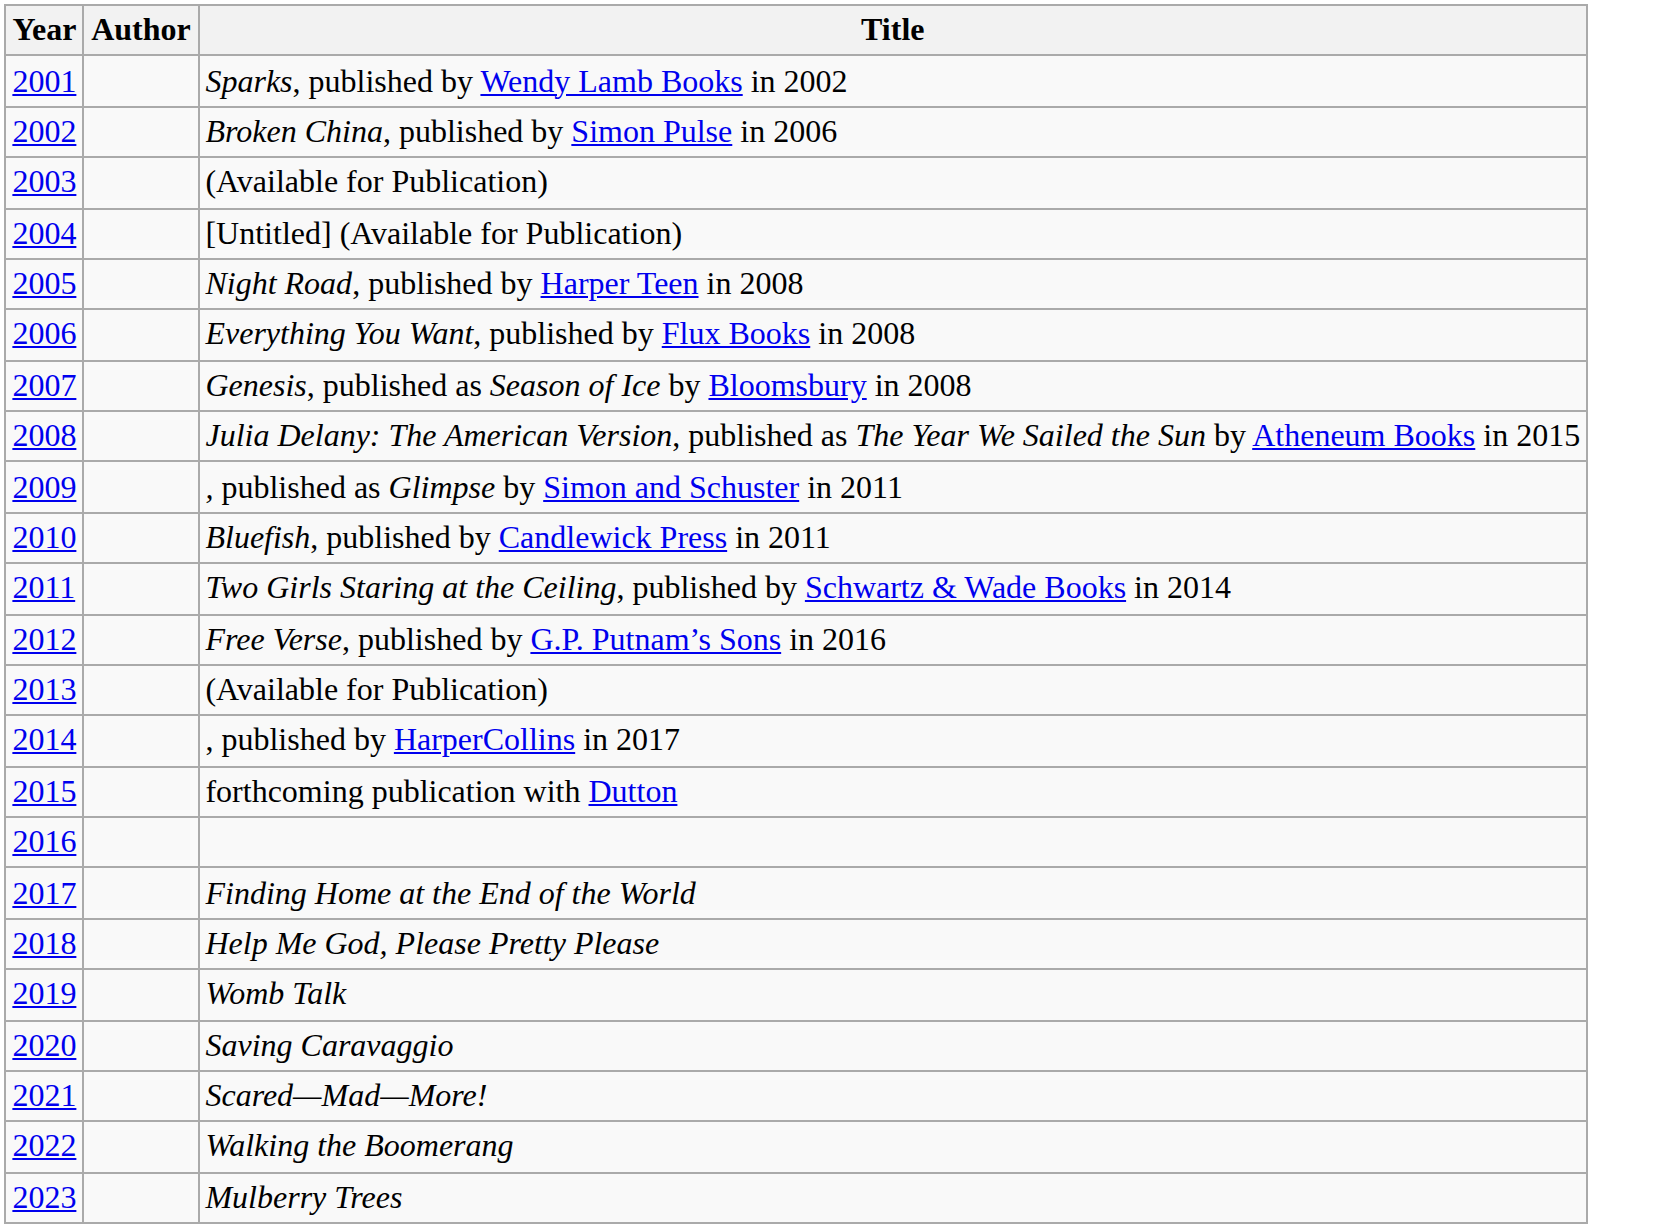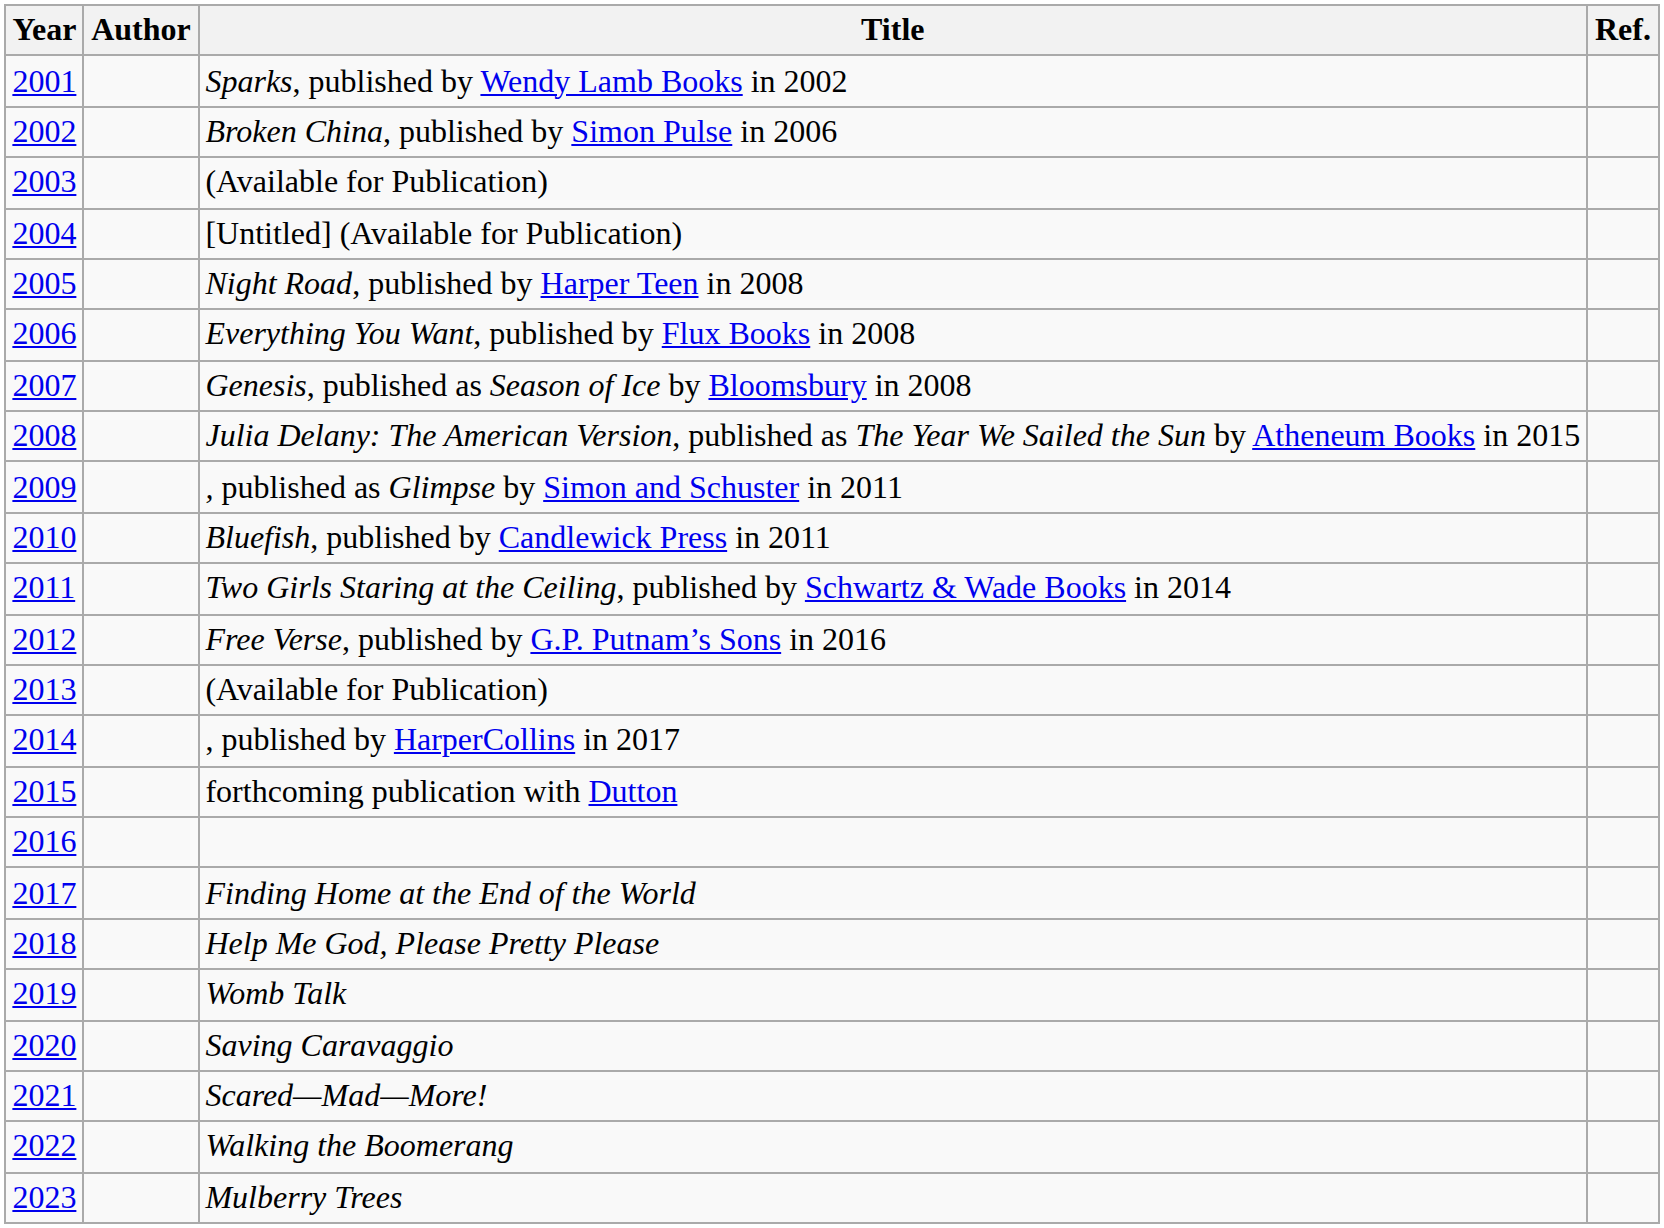 <table class="wikitable sortable mw-collapsible">
 <tr>
 <th>Year</th>
 <th>Author</th>
 <th>Title</th>
+<th>Ref.</th>
 </tr>
 <tr>
 <td><a href='#'>2001</a></td>
 <td></td>
 <td><em>Sparks</em>, published by <a href='#'>Wendy Lamb Books</a> in 2002</td>
+<td></td>
 </tr>
 <tr>
 <td><a href='#'>2002</a></td>
 <td></td>
 <td><em>Broken China</em>, published by <a href='#'>Simon Pulse</a> in 2006</td>
+<td></td>
 </tr>
 <tr>
 <td><a href='#'>2003</a></td>
 <td></td>
 <td><em></em>  (Available for Publication)</td>
+<td></td>
 </tr>
 <tr>
 <td><a href='#'>2004</a></td>
 <td></td>
 <td>[Untitled] (Available for Publication)</td>
+<td></td>
 </tr>
 <tr>
 <td><a href='#'>2005</a></td>
 <td></td>
 <td><em>Night Road</em>, published by  <a href='#'>Harper Teen</a> in 2008</td>
+<td></td>
 </tr>
 <tr>
 <td><a href='#'>2006</a></td>
 <td></td>
 <td><em>Everything You Want</em>, published by <a href='#'>Flux Books</a> in 2008</td>
+<td></td>
 </tr>
 <tr>
 <td><a href='#'>2007</a></td>
 <td></td>
 <td><em>Genesis</em>, published as <em>Season of Ice</em> by <a href='#'>Bloomsbury</a> in  2008</td>
+<td></td>
 </tr>
 <tr>
 <td><a href='#'>2008</a></td>
 <td></td>
 <td><em>Julia Delany: The American Version</em>, published as <em>The Year We Sailed the Sun</em> by <a href='#'>Atheneum Books</a> in 2015</td>
+<td></td>
 </tr>
 <tr>
 <td><a href='#'>2009</a></td>
 <td></td>
 <td><em>,</em> published as <em>Glimpse</em> by <a href='#'>Simon and Schuster</a> in 2011</td>
+<td></td>
 </tr>
 <tr>
 <td><a href='#'>2010</a></td>
 <td></td>
 <td><em>Bluefish</em>, published by <a href='#'>Candlewick Press</a> in 2011</td>
+<td></td>
 </tr>
 <tr>
 <td><a href='#'>2011</a></td>
 <td></td>
 <td><em>Two Girls Staring at the Ceiling</em>, published by <a href='#'>Schwartz & Wade Books</a> in 2014</td>
+<td></td>
 </tr>
 <tr>
 <td><a href='#'>2012</a></td>
 <td></td>
 <td><em>Free Verse</em>, published by <a href='#'>G.P. Putnam’s Sons</a> in 2016</td>
+<td></td>
 </tr>
 <tr>
 <td><a href='#'>2013</a></td>
 <td></td>
 <td><em></em> (Available for Publication)</td>
+<td></td>
 </tr>
 <tr>
 <td><a href='#'>2014</a></td>
 <td></td>
 <td><em></em>, published by <a href='#'>HarperCollins</a> in  2017</td>
+<td></td>
 </tr>
 <tr>
 <td><a href='#'>2015</a></td>
 <td></td>
 <td><em></em> forthcoming publication with <a href='#'>Dutton</a></td>
+<td></td>
 </tr>
 <tr>
 <td><a href='#'>2016</a></td>
 <td></td>
 <td><em></em></td>
+<td></td>
 </tr>
 <tr>
 <td><a href='#'>2017</a></td>
 <td></td>
 <td><em>Finding Home at the End of the World</em></td>
+<td></td>
 </tr>
 <tr>
 <td><a href='#'>2018</a></td>
 <td></td>
 <td><em>Help Me God, Please Pretty Please</em></td>
+<td></td>
 </tr>
 <tr>
 <td><a href='#'>2019</a></td>
 <td></td>
 <td><em>Womb Talk</em></td>
+<td></td>
 </tr>
 <tr>
 <td><a href='#'>2020</a></td>
 <td></td>
 <td><em>Saving Caravaggio</em></td>
+<td></td>
 </tr>
 <tr>
 <td><a href='#'>2021</a></td>
 <td></td>
 <td><em>Scared—Mad—More!</em></td>
+<td></td>
 </tr>
 <tr>
 <td><a href='#'>2022</a></td>
 <td></td>
 <td><em>Walking the Boomerang</em></td>
+<td></td>
 </tr>
 <tr>
 <td><a href='#'>2023</a></td>
 <td></td>
 <td><em>Mulberry Trees</em></td>
+<td></td>
 </tr>
 </table>
